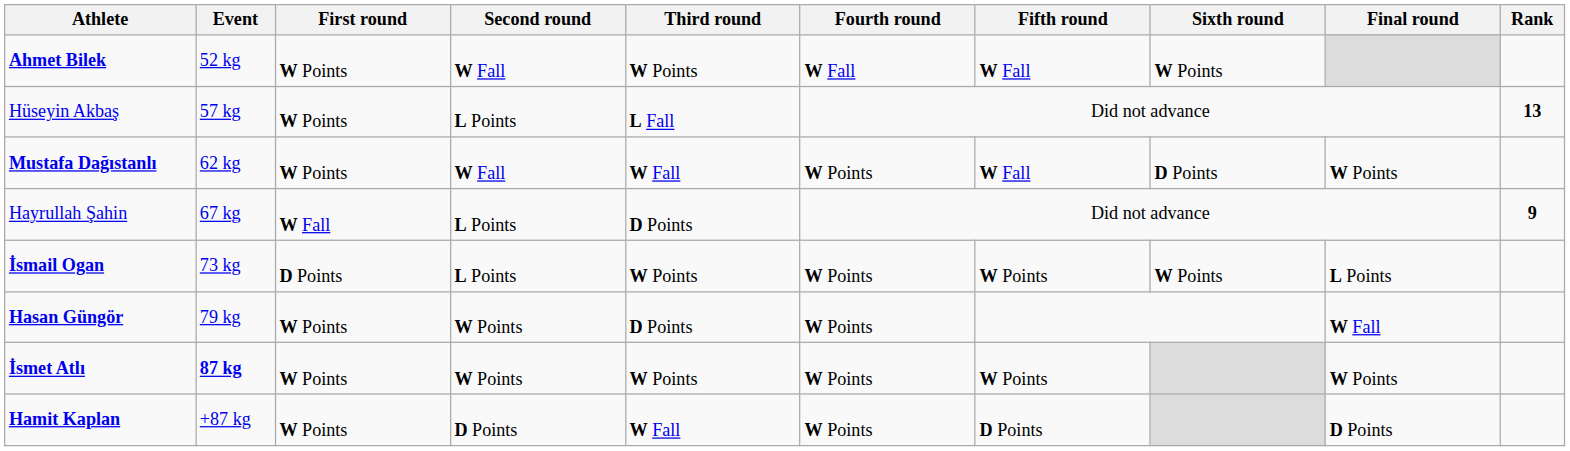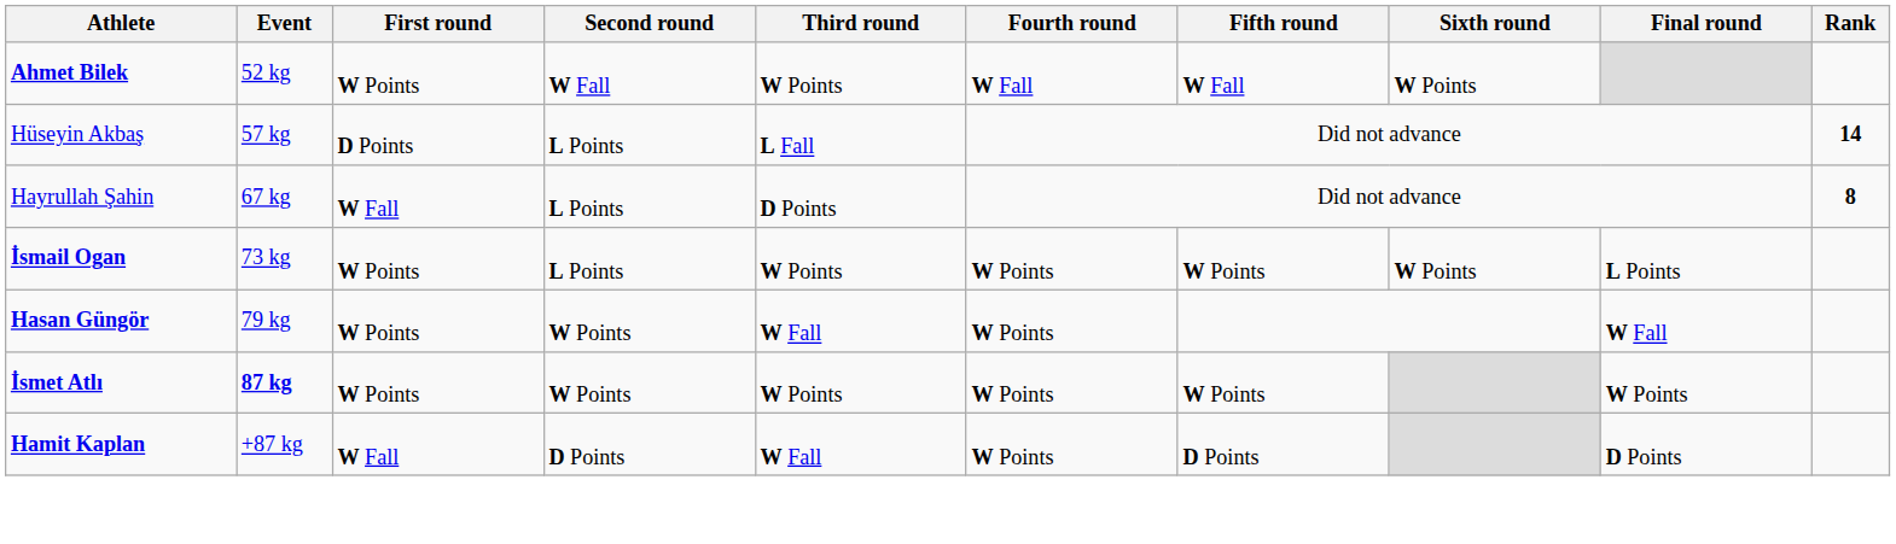 <table class="wikitable" width="98%" style="text-align:left; font-size:90%">
 <tr>
 <th width="12%">Athlete</th>
 <th width="5%">Event</th>
 <th width="11%">First round</th>
 <th width="11%">Second round</th>
 <th width="11%">Third round</th>
 <th width="11%">Fourth round</th>
 <th width="11%">Fifth round</th>
 <th width="11%">Sixth round</th>
 <th width="11%">Final round</th>
 <th width="4%">Rank</th>
 </tr>
 <tr>
 <td><strong><a href='#'>Ahmet Bilek</a></strong></td>
 <td><a href='#'>52 kg</a></td>
 <td><br><strong>W</strong> Points</td>
 <td><br><strong>W</strong> <a href='#'>Fall</a></td>
 <td><br><strong>W</strong> Points</td>
 <td><br><strong>W</strong> <a href='#'>Fall</a></td>
 <td><br><strong>W</strong> <a href='#'>Fall</a></td>
 <td><br><strong>W</strong> Points</td>
 <td bgcolor=#DCDCDC></td>
 <td align=center></td>
 </tr>
 <tr>
 <td><a href='#'>Hüseyin Akbaş</a></td>
 <td><a href='#'>57 kg</a></td>
-<td><br><strong>W</strong> Points</td>
+<td><br><strong>D</strong> Points</td>
 <td><br><strong>L</strong> Points</td>
 <td><br><strong>L</strong> <a href='#'>Fall</a></td>
 <td colspan=4 align=center>Did not advance</td>
-<td align=center><strong>13</strong></td>
-</tr>
-<tr>
-<td><strong><a href='#'>Mustafa Dağıstanlı</a></strong></td>
-<td><a href='#'>62 kg</a></td>
-<td><br><strong>W</strong> Points</td>
-<td><br><strong>W</strong> <a href='#'>Fall</a></td>
-<td><br><strong>W</strong> <a href='#'>Fall</a></td>
-<td><br><strong>W</strong> Points</td>
-<td><br><strong>W</strong> <a href='#'>Fall</a></td>
-<td><br><strong>D</strong> Points</td>
-<td><br><strong>W</strong> Points</td>
-<td align=center></td>
+<td align=center><strong>14</strong></td>
 </tr>
 <tr>
 <td><a href='#'>Hayrullah Şahin</a></td>
 <td><a href='#'>67 kg</a></td>
 <td><br><strong>W</strong> <a href='#'>Fall</a></td>
 <td><br><strong>L</strong> Points</td>
 <td><br><strong>D</strong> Points</td>
 <td colspan=4 align=center>Did not advance</td>
-<td align=center><strong>9</strong></td>
+<td align=center><strong>8</strong></td>
 </tr>
 <tr>
 <td><strong><a href='#'>İsmail Ogan</a></strong></td>
 <td><a href='#'>73 kg</a></td>
-<td><br><strong>D</strong> Points</td>
+<td><br><strong>W</strong> Points</td>
 <td><br><strong>L</strong> Points</td>
 <td><br><strong>W</strong> Points</td>
 <td><br><strong>W</strong> Points</td>
 <td><br><strong>W</strong> Points</td>
 <td><br><strong>W</strong> Points</td>
 <td><br><strong>L</strong> Points</td>
 <td align=center></td>
 </tr>
 <tr>
 <td><strong><a href='#'>Hasan Güngör</a></strong></td>
 <td><a href='#'>79 kg</a></td>
 <td><br><strong>W</strong> Points</td>
 <td><br><strong>W</strong> Points</td>
-<td><br><strong>D</strong> Points</td>
+<td><br><strong>W</strong> <a href='#'>Fall</a></td>
 <td><br><strong>W</strong> Points</td>
 <td colspan=2 align=center></td>
 <td><br><strong>W</strong> <a href='#'>Fall</a></td>
 <td align=center></td>
 </tr>
 <tr>
 <td><strong><a href='#'>İsmet Atlı</a></strong></td>
 <td><strong><a href='#'>87 kg</a></strong></td>
 <td><br><strong>W</strong> Points</td>
 <td><br><strong>W</strong> Points</td>
 <td><br><strong>W</strong> Points</td>
 <td><br><strong>W</strong> Points</td>
 <td><br><strong>W</strong> Points</td>
 <td bgcolor=#DCDCDC></td>
 <td><br><strong>W</strong> Points</td>
 <td align=center></td>
 </tr>
 <tr>
 <td><strong><a href='#'>Hamit Kaplan</a></strong></td>
 <td><a href='#'>+87 kg</a></td>
-<td><br><strong>W</strong> Points</td>
+<td><br><strong>W</strong> <a href='#'>Fall</a></td>
 <td><br><strong>D</strong> Points</td>
 <td><br><strong>W</strong> <a href='#'>Fall</a></td>
 <td><br><strong>W</strong> Points</td>
 <td><br><strong>D</strong> Points</td>
 <td bgcolor=#DCDCDC></td>
 <td><br><strong>D</strong> Points</td>
 <td align=center></td>
 </tr>
 </table>
